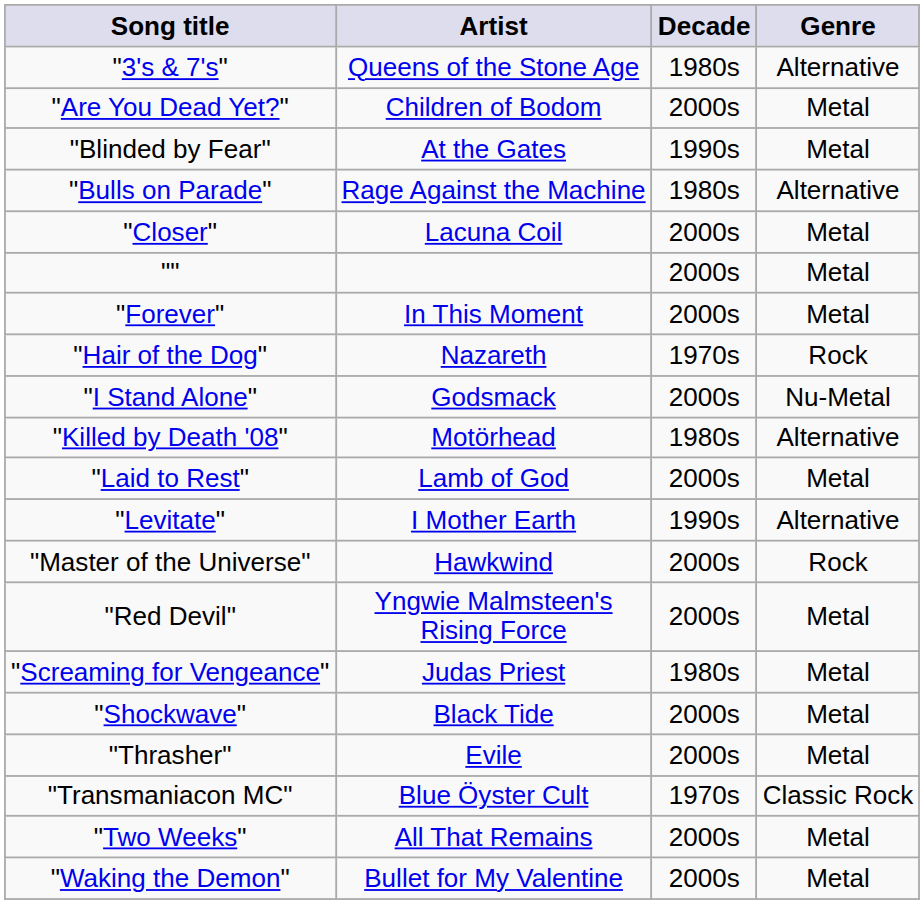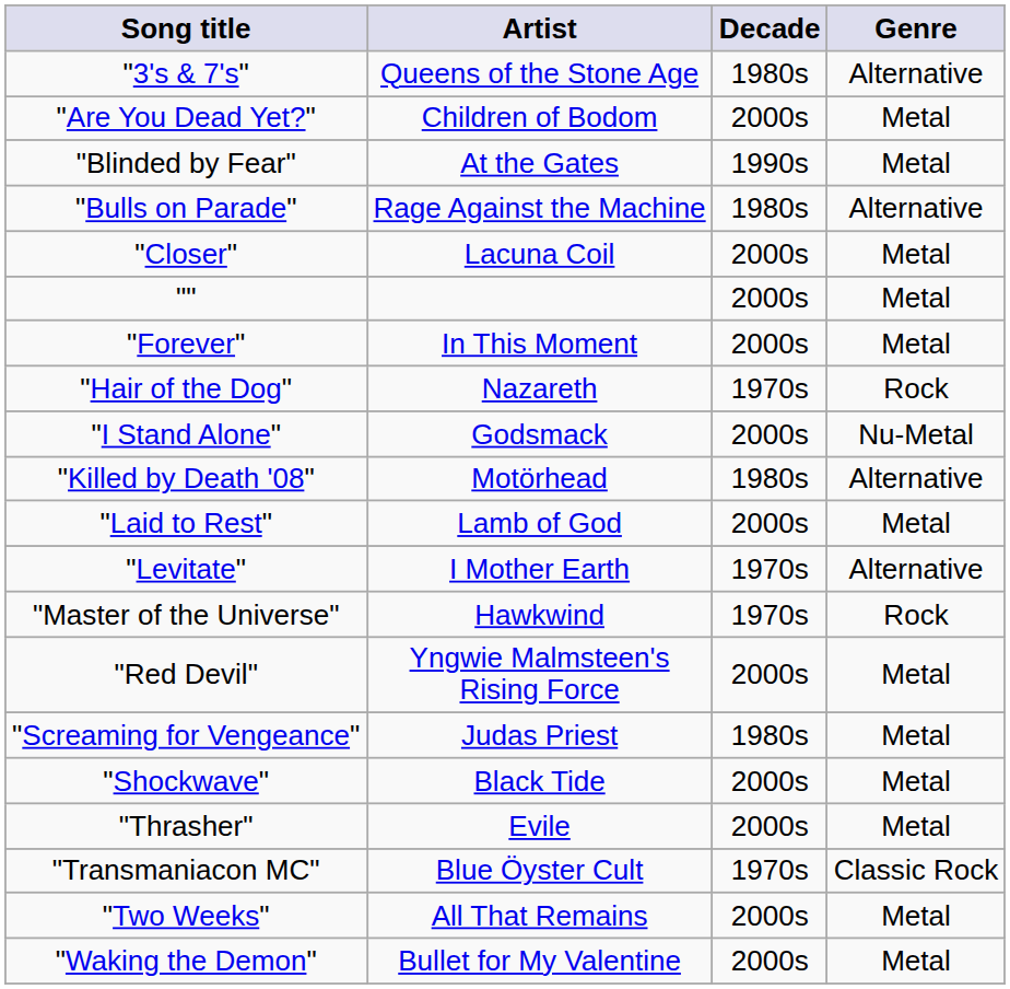 <table class="wikitable sortable" style="font-size:90%; text-align:center; margin: 5px;">
 <tr>
 <th style="background:#dde;">Song title</th>
 <th style="background:#dde;">Artist</th>
 <th style="background:#dde;">Decade</th>
 <th style="background:#dde;">Genre</th>
 </tr>
 <tr>
 <td>"<a href='#'>3's & 7's</a>"</td>
 <td><a href='#'>Queens of the Stone Age</a></td>
 <td>1980s</td>
 <td>Alternative</td>
 </tr>
 <tr>
 <td>"<a href='#'>Are You Dead Yet?</a>"</td>
 <td><a href='#'>Children of Bodom</a></td>
 <td>2000s</td>
 <td>Metal</td>
 </tr>
 <tr>
 <td>"Blinded by Fear"</td>
 <td><a href='#'>At the Gates</a></td>
 <td>1990s</td>
 <td>Metal</td>
 </tr>
 <tr>
 <td>"<a href='#'>Bulls on Parade</a>"</td>
 <td><a href='#'>Rage Against the Machine</a></td>
 <td>1980s</td>
 <td>Alternative</td>
 </tr>
 <tr>
 <td>"<a href='#'>Closer</a>"</td>
 <td><a href='#'>Lacuna Coil</a></td>
 <td>2000s</td>
 <td>Metal</td>
 </tr>
 <tr>
 <td>""</td>
 <td></td>
 <td>2000s</td>
 <td>Metal</td>
 </tr>
 <tr>
 <td>"<a href='#'>Forever</a>"</td>
 <td><a href='#'>In This Moment</a></td>
 <td>2000s</td>
 <td>Metal</td>
 </tr>
 <tr>
 <td>"<a href='#'>Hair of the Dog</a>"</td>
 <td><a href='#'>Nazareth</a></td>
 <td>1970s</td>
 <td>Rock</td>
 </tr>
 <tr>
 <td>"<a href='#'>I Stand Alone</a>"</td>
 <td><a href='#'>Godsmack</a></td>
 <td>2000s</td>
 <td>Nu-Metal</td>
 </tr>
 <tr>
 <td>"<a href='#'>Killed by Death '08</a>"</td>
 <td><a href='#'>Motörhead</a></td>
 <td>1980s</td>
 <td>Alternative</td>
 </tr>
 <tr>
 <td>"<a href='#'>Laid to Rest</a>"</td>
 <td><a href='#'>Lamb of God</a></td>
 <td>2000s</td>
 <td>Metal</td>
 </tr>
 <tr>
 <td>"<a href='#'>Levitate</a>"</td>
 <td><a href='#'>I Mother Earth</a></td>
-<td>1990s</td>
+<td>1970s</td>
 <td>Alternative</td>
 </tr>
 <tr>
 <td>"Master of the Universe"</td>
 <td><a href='#'>Hawkwind</a></td>
-<td>2000s</td>
+<td>1970s</td>
 <td>Rock</td>
 </tr>
 <tr>
 <td>"Red Devil"</td>
 <td><a href='#'>Yngwie Malmsteen's<br>Rising Force</a></td>
 <td>2000s</td>
 <td>Metal</td>
 </tr>
 <tr>
 <td>"<a href='#'>Screaming for Vengeance</a>"</td>
 <td><a href='#'>Judas Priest</a></td>
 <td>1980s</td>
 <td>Metal</td>
 </tr>
 <tr>
 <td>"<a href='#'>Shockwave</a>"</td>
 <td><a href='#'>Black Tide</a></td>
 <td>2000s</td>
 <td>Metal</td>
 </tr>
 <tr>
 <td>"Thrasher"</td>
 <td><a href='#'>Evile</a></td>
 <td>2000s</td>
 <td>Metal</td>
 </tr>
 <tr>
 <td>"Transmaniacon MC"</td>
 <td><a href='#'>Blue Öyster Cult</a></td>
 <td>1970s</td>
 <td>Classic Rock</td>
 </tr>
 <tr>
 <td>"<a href='#'>Two Weeks</a>"</td>
 <td><a href='#'>All That Remains</a></td>
 <td>2000s</td>
 <td>Metal</td>
 </tr>
 <tr>
 <td>"<a href='#'>Waking the Demon</a>"</td>
 <td><a href='#'>Bullet for My Valentine</a></td>
 <td>2000s</td>
 <td>Metal</td>
 </tr>
 </table>
